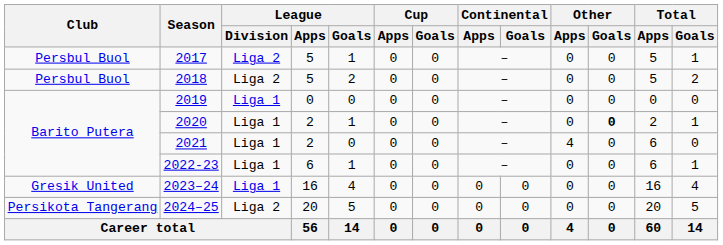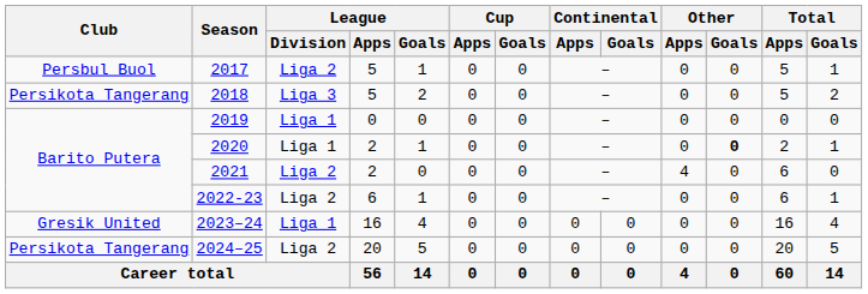 <table class="wikitable" style="text-align: center">
 <tr>
 <th rowspan="2">Club</th>
 <th rowspan="2">Season</th>
 <th colspan="3">League</th>
 <th colspan="2">Cup</th>
 <th colspan="2">Continental</th>
 <th colspan="2">Other</th>
 <th colspan="2">Total</th>
 </tr>
 <tr>
 <th>Division</th>
 <th>Apps</th>
 <th>Goals</th>
 <th>Apps</th>
 <th>Goals</th>
 <th>Apps</th>
 <th>Goals</th>
 <th>Apps</th>
 <th>Goals</th>
 <th>Apps</th>
 <th>Goals</th>
 </tr>
 <tr>
 <td rowspan="1"><a href='#'>Persbul Buol</a></td>
 <td><a href='#'>2017</a></td>
 <td rowspan="1" valign="center"><a href='#'>Liga 2</a></td>
 <td>5</td>
 <td>1</td>
 <td>0</td>
 <td>0</td>
 <td colspan="2">–</td>
 <td>0</td>
 <td>0</td>
 <td>5</td>
 <td>1</td>
 </tr>
 <tr>
-<td rowspan="1"><a href='#'>Persbul Buol</a></td>
+<td rowspan="1"><a href='#'>Persikota Tangerang</a></td>
 <td><a href='#'>2018</a></td>
-<td rowspan="1" valign="center">Liga 2</td>
+<td rowspan="1" valign="center"><a href='#'>Liga 3</a></td>
 <td>5</td>
 <td>2</td>
 <td>0</td>
 <td>0</td>
 <td colspan="2">–</td>
 <td>0</td>
 <td>0</td>
 <td>5</td>
 <td>2</td>
 </tr>
 <tr>
 <td rowspan="4"><a href='#'>Barito Putera</a></td>
 <td><a href='#'>2019</a></td>
 <td rowspan="1" valign="center"><a href='#'>Liga 1</a></td>
 <td>0</td>
 <td>0</td>
 <td>0</td>
 <td>0</td>
 <td colspan="2">–</td>
 <td>0</td>
 <td>0</td>
 <td>0</td>
 <td>0</td>
 </tr>
 <tr>
 <td><a href='#'>2020</a></td>
 <td rowspan="1" valign="center">Liga 1</td>
 <td>2</td>
 <td>1</td>
 <td>0</td>
 <td>0</td>
 <td colspan="2">–</td>
 <td>0</td>
 <td><strong>0</strong></td>
 <td>2</td>
 <td>1</td>
 </tr>
 <tr>
 <td><a href='#'>2021</a></td>
-<td rowspan="1" valign="center">Liga 1</td>
+<td rowspan="1" valign="center"><a href='#'>Liga 2</a></td>
 <td>2</td>
 <td>0</td>
 <td>0</td>
 <td>0</td>
 <td colspan="2">–</td>
 <td>4</td>
 <td>0</td>
 <td>6</td>
 <td>0</td>
 </tr>
 <tr>
 <td><a href='#'>2022-23</a></td>
-<td rowspan="1" valign="center">Liga 1</td>
+<td rowspan="1" valign="center">Liga 2</td>
 <td>6</td>
 <td>1</td>
 <td>0</td>
 <td>0</td>
 <td colspan="2">–</td>
 <td>0</td>
 <td>0</td>
 <td>6</td>
 <td>1</td>
 </tr>
 <tr>
 <td><a href='#'>Gresik United</a></td>
 <td><a href='#'>2023–24</a></td>
 <td rowspan="1" valign="center"><a href='#'>Liga 1</a></td>
 <td>16</td>
 <td>4</td>
 <td>0</td>
 <td>0</td>
 <td>0</td>
 <td>0</td>
 <td>0</td>
 <td>0</td>
 <td>16</td>
 <td>4</td>
 </tr>
 <tr>
 <td rowspan="1"><a href='#'>Persikota Tangerang</a></td>
 <td><a href='#'>2024–25</a></td>
 <td rowspan="1" valign="center">Liga 2</td>
 <td>20</td>
 <td>5</td>
 <td>0</td>
 <td>0</td>
 <td>0</td>
 <td>0</td>
 <td>0</td>
 <td>0</td>
 <td>20</td>
 <td>5</td>
 </tr>
 <tr>
 <th colspan=3>Career total</th>
 <th>56</th>
 <th>14</th>
 <th>0</th>
 <th>0</th>
 <th>0</th>
 <th>0</th>
 <th>4</th>
 <th>0</th>
 <th>60</th>
 <th>14</th>
 </tr>
 </table>
